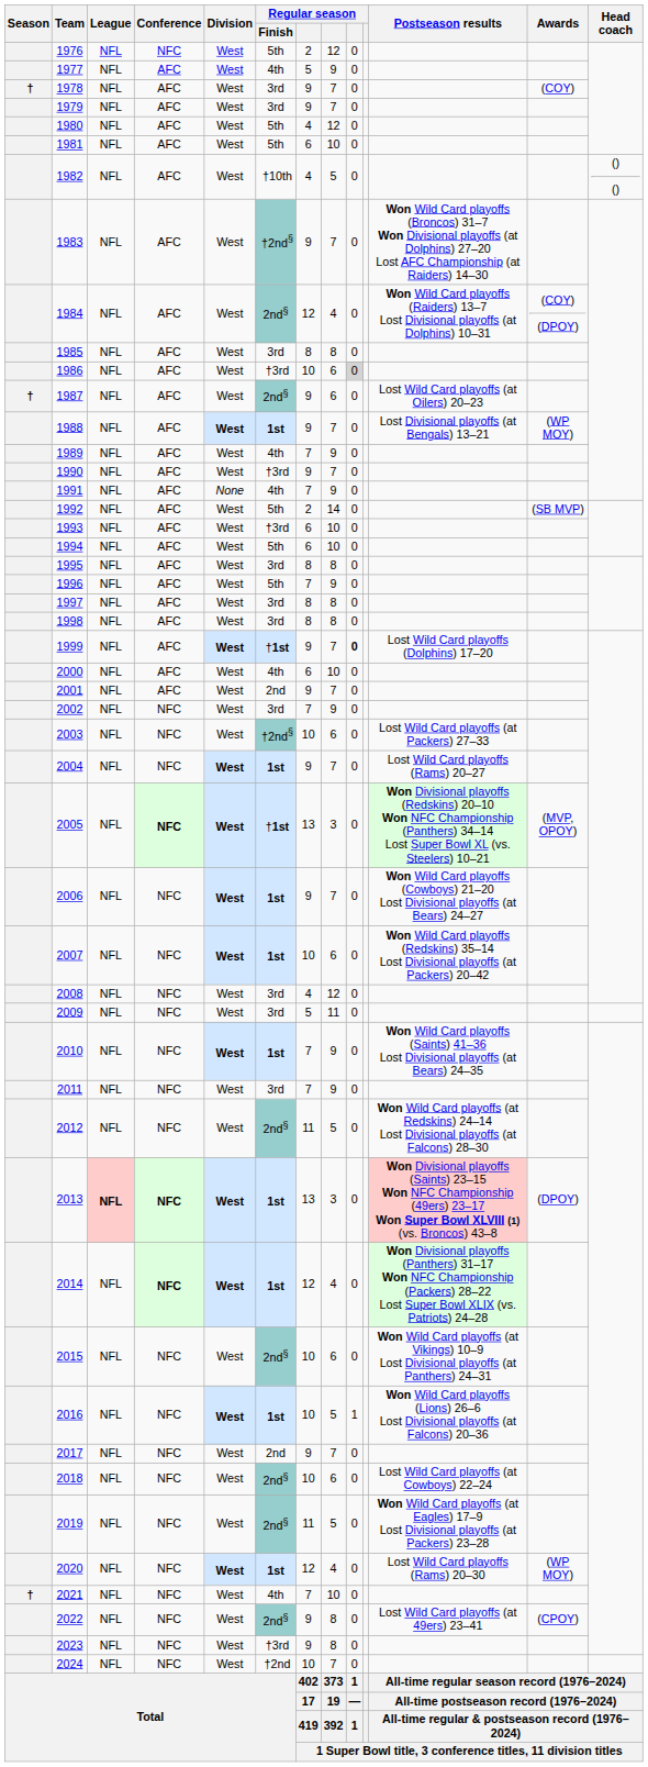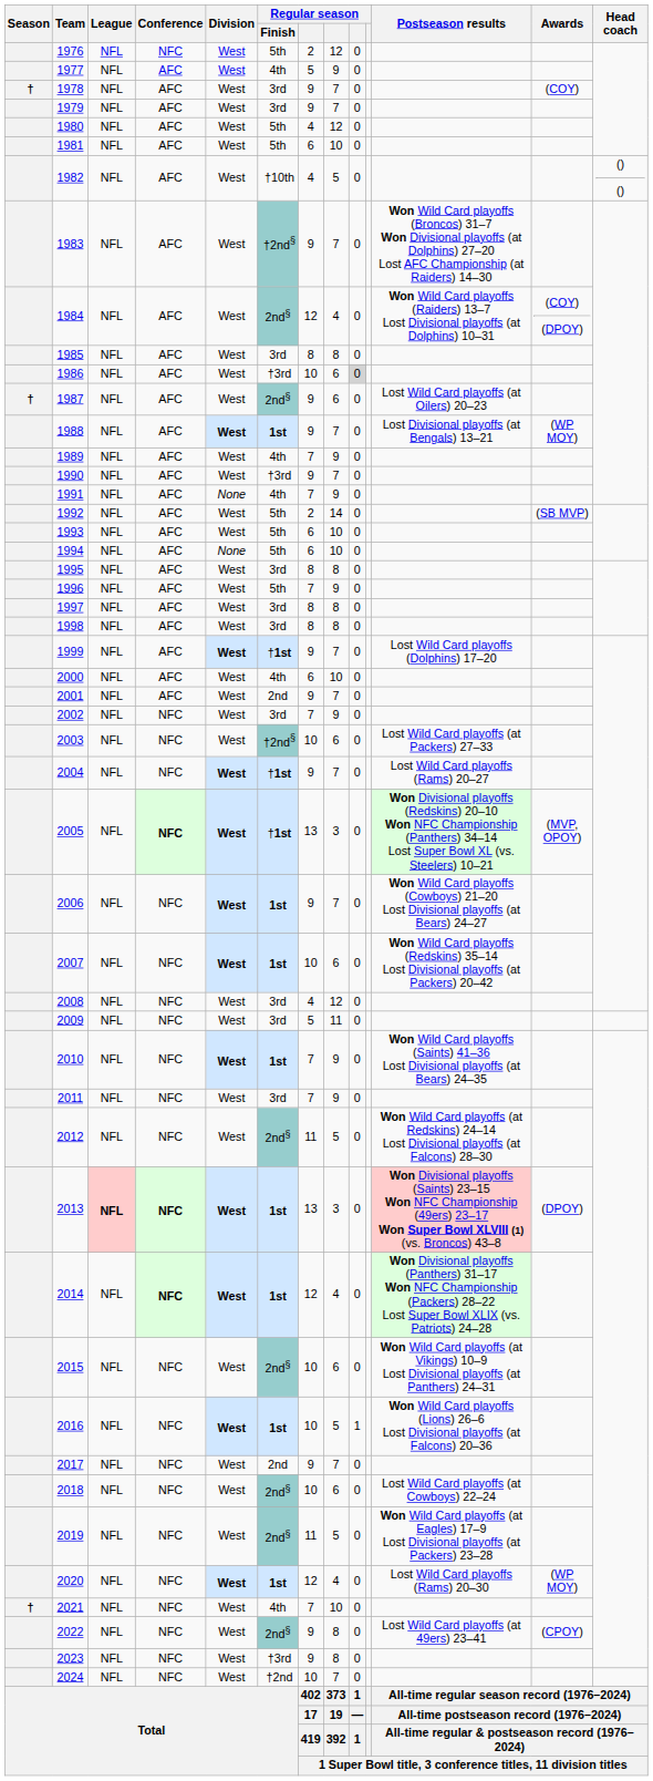 <table class="wikitable sortable" style="text-align:center">
 <tr>
 <th scope="col" rowspan="2">Season</th>
 <th scope="col" rowspan="2">Team</th>
 <th scope="col" rowspan="2">League</th>
 <th scope="col" rowspan="2">Conference</th>
 <th scope="col" rowspan="2">Division</th>
 <th scope="colgroup" colspan="5"><a href='#'>Regular season</a></th>
 <th scope="col" rowspan="2" class="unsortable"><a href='#'>Postseason</a> results</th>
 <th scope="col" rowspan="2" class="unsortable">Awards</th>
 <th scope="col" rowspan="2" class="unsortable">Head coach</th>
 </tr>
 <tr>
 <th scope="col" rowspan="1">Finish</th>
 <th scope="col" rowspan="1"></th>
 <th scope="col" rowspan="1"></th>
 <th scope="col" rowspan="1" width=2.5%></th>
 <th scope="col" rowspan="1"></th>
 </tr>
 <tr>
 <th scope="row"></th>
 <td><a href='#'>1976</a></td>
 <td><a href='#'>NFL</a></td>
 <td><a href='#'>NFC</a></td>
 <td><a href='#'>West</a></td>
 <td>5th</td>
 <td>2</td>
 <td>12</td>
 <td>0</td>
 <td></td>
 <td></td>
 <td></td>
 <td rowspan="6"></td>
 </tr>
 <tr>
 <th scope="row"></th>
 <td><a href='#'>1977</a></td>
 <td>NFL</td>
 <td><a href='#'>AFC</a></td>
 <td><a href='#'>West</a></td>
 <td>4th</td>
 <td>5</td>
 <td>9</td>
 <td>0</td>
 <td></td>
 <td></td>
 <td></td>
 </tr>
 <tr>
 <th scope="row"><span> †</span></th>
 <td><a href='#'>1978</a></td>
 <td>NFL</td>
 <td>AFC</td>
 <td>West</td>
 <td>3rd</td>
 <td>9</td>
 <td>7</td>
 <td>0</td>
 <td></td>
 <td></td>
 <td> (<a href='#'>COY</a>)</td>
 </tr>
 <tr>
 <th scope="row"></th>
 <td><a href='#'>1979</a></td>
 <td>NFL</td>
 <td>AFC</td>
 <td>West</td>
 <td>3rd</td>
 <td>9</td>
 <td>7</td>
 <td>0</td>
 <td></td>
 <td></td>
 <td></td>
 </tr>
 <tr>
 <th scope="row"></th>
 <td><a href='#'>1980</a></td>
 <td>NFL</td>
 <td>AFC</td>
 <td>West</td>
 <td>5th</td>
 <td>4</td>
 <td>12</td>
 <td>0</td>
 <td></td>
 <td></td>
 <td></td>
 </tr>
 <tr>
 <th scope="row"></th>
 <td><a href='#'>1981</a></td>
 <td>NFL</td>
 <td>AFC</td>
 <td>West</td>
 <td>5th</td>
 <td>6</td>
 <td>10</td>
 <td>0</td>
 <td></td>
 <td></td>
 <td></td>
 </tr>
 <tr>
 <th scope="row"></th>
 <td><a href='#'>1982</a></td>
 <td>NFL</td>
 <td>AFC</td>
 <td>West</td>
 <td><span> †</span>10th</td>
 <td>4</td>
 <td>5</td>
 <td>0</td>
 <td></td>
 <td></td>
 <td></td>
 <td> ()<hr> ()</td>
 </tr>
 <tr>
 <th scope="row"></th>
 <td><a href='#'>1983</a></td>
 <td>NFL</td>
 <td>AFC</td>
 <td>West</td>
 <td style="background-color:#96cdcd"><span> †</span>2nd<sup>§</sup></td>
 <td>9</td>
 <td>7</td>
 <td>0</td>
 <td></td>
 <td><strong>Won</strong> <a href='#'>Wild Card playoffs</a> (<a href='#'>Broncos</a>) 31–7<br><strong>Won</strong> <a href='#'>Divisional playoffs</a> (at <a href='#'>Dolphins</a>) 27–20<br>Lost <a href='#'>AFC Championship</a> (at <a href='#'>Raiders</a>) 14–30</td>
 <td></td>
 <td rowspan="9"></td>
 </tr>
 <tr>
 <th scope="row"></th>
 <td><a href='#'>1984</a></td>
 <td>NFL</td>
 <td>AFC</td>
 <td>West</td>
 <td style="background-color:#96cdcd">2nd<sup>§</sup></td>
 <td>12</td>
 <td>4</td>
 <td>0</td>
 <td></td>
 <td><strong>Won</strong> <a href='#'>Wild Card playoffs</a> (<a href='#'>Raiders</a>) 13–7<br>Lost <a href='#'>Divisional playoffs</a> (at <a href='#'>Dolphins</a>) 10–31</td>
 <td> (<a href='#'>COY</a>)<hr> (<a href='#'>DPOY</a>)</td>
 </tr>
 <tr>
 <th scope="row"></th>
 <td><a href='#'>1985</a></td>
 <td>NFL</td>
 <td>AFC</td>
 <td>West</td>
 <td>3rd</td>
 <td>8</td>
 <td>8</td>
 <td>0</td>
 <td></td>
 <td></td>
 <td></td>
 </tr>
 <tr>
 <th scope="row"></th>
 <td><a href='#'>1986</a></td>
 <td>NFL</td>
 <td>AFC</td>
 <td>West</td>
 <td><span> †</span>3rd</td>
 <td>10</td>
 <td>6</td>
 <td style="background: lightgrey;">0</td>
 <td></td>
 <td></td>
 <td></td>
 </tr>
 <tr>
 <th scope="row"><span> †</span></th>
 <td><a href='#'>1987</a></td>
 <td>NFL</td>
 <td>AFC</td>
 <td>West</td>
 <td style="background-color:#96cdcd">2nd<sup>§</sup></td>
 <td>9</td>
 <td>6</td>
 <td>0</td>
 <td></td>
 <td>Lost <a href='#'>Wild Card playoffs</a> (at <a href='#'>Oilers</a>) 20–23 </td>
 <td></td>
 </tr>
 <tr>
 <th scope="row"></th>
 <td><a href='#'>1988</a></td>
 <td>NFL</td>
 <td>AFC</td>
 <td style="background-color:#d0e7ff"><strong>West</strong><sup></sup></td>
 <td style="background-color:#d0e7ff"><strong>1st</strong><sup></sup></td>
 <td>9</td>
 <td>7</td>
 <td>0</td>
 <td></td>
 <td>Lost <a href='#'>Divisional playoffs</a> (at <a href='#'>Bengals</a>) 13–21</td>
 <td> (<a href='#'>WP MOY</a>)</td>
 </tr>
 <tr>
 <th scope="row"></th>
 <td><a href='#'>1989</a></td>
 <td>NFL</td>
 <td>AFC</td>
 <td>West</td>
 <td>4th</td>
 <td>7</td>
 <td>9</td>
 <td>0</td>
 <td></td>
 <td></td>
 <td></td>
 </tr>
 <tr>
 <th scope="row"></th>
 <td><a href='#'>1990</a></td>
 <td>NFL</td>
 <td>AFC</td>
 <td>West</td>
 <td><span> †</span>3rd</td>
 <td>9</td>
 <td>7</td>
 <td>0</td>
 <td></td>
 <td></td>
 <td></td>
 </tr>
 <tr>
 <th scope="row"></th>
 <td><a href='#'>1991</a></td>
 <td>NFL</td>
 <td>AFC</td>
 <td><em>None</em></td>
 <td>4th</td>
 <td>7</td>
 <td>9</td>
 <td>0</td>
 <td></td>
 <td></td>
 <td></td>
 </tr>
 <tr>
 <th scope="row"></th>
 <td><a href='#'>1992</a></td>
 <td>NFL</td>
 <td>AFC</td>
 <td>West</td>
 <td>5th</td>
 <td>2</td>
 <td>14</td>
 <td>0</td>
 <td></td>
 <td></td>
 <td> (<a href='#'>SB MVP</a>)</td>
 <td rowspan="3"></td>
 </tr>
 <tr>
 <th scope="row"></th>
 <td><a href='#'>1993</a></td>
 <td>NFL</td>
 <td>AFC</td>
 <td>West</td>
-<td><span> †</span>3rd</td>
+<td>5th</td>
 <td>6</td>
 <td>10</td>
 <td>0</td>
 <td></td>
 <td></td>
 <td></td>
 </tr>
 <tr>
 <th scope="row"></th>
 <td><a href='#'>1994</a></td>
 <td>NFL</td>
 <td>AFC</td>
-<td>West</td>
+<td><em>None</em></td>
 <td>5th</td>
 <td>6</td>
 <td>10</td>
 <td>0</td>
 <td></td>
 <td></td>
 <td></td>
 </tr>
 <tr>
 <th scope="row"></th>
 <td><a href='#'>1995</a></td>
 <td>NFL</td>
 <td>AFC</td>
 <td>West</td>
 <td>3rd</td>
 <td>8</td>
 <td>8</td>
 <td>0</td>
 <td></td>
 <td></td>
 <td></td>
 <td rowspan="4"></td>
 </tr>
 <tr>
 <th scope="row"></th>
 <td><a href='#'>1996</a></td>
 <td>NFL</td>
 <td>AFC</td>
 <td>West</td>
 <td>5th</td>
 <td>7</td>
 <td>9</td>
 <td>0</td>
 <td></td>
 <td></td>
 <td></td>
 </tr>
 <tr>
 <th scope="row"></th>
 <td><a href='#'>1997</a></td>
 <td>NFL</td>
 <td>AFC</td>
 <td>West</td>
 <td>3rd</td>
 <td>8</td>
 <td>8</td>
 <td>0</td>
 <td></td>
 <td></td>
 <td></td>
 </tr>
 <tr>
 <th scope="row"></th>
 <td><a href='#'>1998</a></td>
 <td>NFL</td>
 <td>AFC</td>
 <td>West</td>
 <td>3rd</td>
 <td>8</td>
 <td>8</td>
 <td>0</td>
 <td></td>
 <td></td>
 <td></td>
 </tr>
 <tr>
 <th scope="row"></th>
 <td><a href='#'>1999</a></td>
 <td>NFL</td>
 <td>AFC</td>
 <td style="background-color:#d0e7ff"><strong>West</strong><sup></sup></td>
 <td style="background-color:#d0e7ff"><span> †</span><strong>1st</strong><sup></sup></td>
 <td>9</td>
 <td>7</td>
-<td><strong>0</strong></td>
+<td>0</td>
 <td></td>
 <td>Lost <a href='#'>Wild Card playoffs</a> (<a href='#'>Dolphins</a>) 17–20</td>
 <td></td>
 <td rowspan="10"></td>
 </tr>
 <tr>
 <th scope="row"></th>
 <td><a href='#'>2000</a></td>
 <td>NFL</td>
 <td>AFC</td>
 <td>West</td>
 <td>4th</td>
 <td>6</td>
 <td>10</td>
 <td>0</td>
 <td></td>
 <td></td>
 <td></td>
 </tr>
 <tr>
 <th scope="row"></th>
 <td><a href='#'>2001</a></td>
 <td>NFL</td>
 <td>AFC</td>
 <td>West</td>
 <td>2nd</td>
 <td>9</td>
 <td>7</td>
 <td>0</td>
 <td></td>
 <td></td>
 <td></td>
 </tr>
 <tr>
 <th scope="row"></th>
 <td><a href='#'>2002</a></td>
 <td>NFL</td>
 <td>NFC</td>
 <td>West</td>
 <td>3rd</td>
 <td>7</td>
 <td>9</td>
 <td>0</td>
 <td></td>
 <td></td>
 <td></td>
 </tr>
 <tr>
 <th scope="row"></th>
 <td><a href='#'>2003</a></td>
 <td>NFL</td>
 <td>NFC</td>
 <td>West</td>
 <td style="background-color:#96cdcd"><span> †</span>2nd<sup>§</sup></td>
 <td>10</td>
 <td>6</td>
 <td>0</td>
 <td></td>
 <td>Lost <a href='#'>Wild Card playoffs</a> (at <a href='#'>Packers</a>) 27–33 </td>
 <td></td>
 </tr>
 <tr>
 <th scope="row"></th>
 <td><a href='#'>2004</a></td>
 <td>NFL</td>
 <td>NFC</td>
 <td style="background-color:#d0e7ff"><strong>West</strong><sup></sup></td>
-<td style="background-color:#d0e7ff"><strong>1st</strong><sup></sup></td>
+<td style="background-color:#d0e7ff"><span> †</span><strong>1st</strong><sup></sup></td>
 <td>9</td>
 <td>7</td>
 <td>0</td>
 <td></td>
 <td>Lost <a href='#'>Wild Card playoffs</a> (<a href='#'>Rams</a>) 20–27</td>
 <td></td>
 </tr>
 <tr>
 <th scope="row"></th>
 <td><a href='#'>2005</a></td>
 <td>NFL</td>
 <td style="background-color:#ddffdd"><strong>NFC</strong><sup></sup></td>
 <td style="background-color:#d0e7ff"><strong>West</strong><sup></sup></td>
 <td style="background-color:#d0e7ff"><span> †</span><strong>1st</strong><sup></sup></td>
 <td>13</td>
 <td>3</td>
 <td>0</td>
 <td></td>
 <td style="background-color:#ddffdd"><strong>Won</strong> <a href='#'>Divisional playoffs</a> (<a href='#'>Redskins</a>) 20–10<br><strong>Won</strong> <a href='#'>NFC Championship</a> (<a href='#'>Panthers</a>) 34–14<br>Lost <a href='#'>Super Bowl XL</a> (vs. <a href='#'>Steelers</a>) 10–21</td>
 <td> (<a href='#'>MVP</a>, <a href='#'>OPOY</a>)</td>
 </tr>
 <tr>
 <th scope="row"></th>
 <td><a href='#'>2006</a></td>
 <td>NFL</td>
 <td>NFC</td>
 <td style="background-color:#d0e7ff"><strong>West</strong><sup></sup></td>
 <td style="background-color:#d0e7ff"><strong>1st</strong><sup></sup></td>
 <td>9</td>
 <td>7</td>
 <td>0</td>
 <td></td>
 <td><strong>Won</strong> <a href='#'>Wild Card playoffs</a> (<a href='#'>Cowboys</a>) 21–20<br>Lost <a href='#'>Divisional playoffs</a> (at <a href='#'>Bears</a>) 24–27 </td>
 <td></td>
 </tr>
 <tr>
 <th scope="row"></th>
 <td><a href='#'>2007</a></td>
 <td>NFL</td>
 <td>NFC</td>
 <td style="background-color:#d0e7ff"><strong>West</strong><sup></sup></td>
 <td style="background-color:#d0e7ff"><strong>1st</strong><sup></sup></td>
 <td>10</td>
 <td>6</td>
 <td>0</td>
 <td></td>
 <td><strong>Won</strong> <a href='#'>Wild Card playoffs</a> (<a href='#'>Redskins</a>) 35–14<br>Lost <a href='#'>Divisional playoffs</a> (at <a href='#'>Packers</a>) 20–42</td>
 <td></td>
 </tr>
 <tr>
 <th scope="row"></th>
 <td><a href='#'>2008</a></td>
 <td>NFL</td>
 <td>NFC</td>
 <td>West</td>
 <td>3rd</td>
 <td>4</td>
 <td>12</td>
 <td>0</td>
 <td></td>
 <td></td>
 <td></td>
 </tr>
 <tr>
 <th scope="row"></th>
 <td><a href='#'>2009</a></td>
 <td>NFL</td>
 <td>NFC</td>
 <td>West</td>
 <td>3rd</td>
 <td>5</td>
 <td>11</td>
 <td>0</td>
 <td></td>
 <td></td>
 <td></td>
 <td></td>
 </tr>
 <tr>
 <th scope="row"></th>
 <td><a href='#'>2010</a></td>
 <td>NFL</td>
 <td>NFC</td>
 <td style="background-color:#d0e7ff"><strong>West</strong><sup></sup></td>
 <td style="background-color:#d0e7ff"><strong>1st</strong><sup></sup></td>
 <td>7</td>
 <td>9</td>
 <td>0</td>
 <td></td>
 <td><strong>Won</strong> <a href='#'>Wild Card playoffs</a> (<a href='#'>Saints</a>) <a href='#'>41–36</a><br>Lost <a href='#'>Divisional playoffs</a> (at <a href='#'>Bears</a>) 24–35</td>
 <td></td>
 <td rowspan="14"></td>
 </tr>
 <tr>
 <th scope="row"></th>
 <td><a href='#'>2011</a></td>
 <td>NFL</td>
 <td>NFC</td>
 <td>West</td>
 <td>3rd</td>
 <td>7</td>
 <td>9</td>
 <td>0</td>
 <td></td>
 <td></td>
 <td></td>
 </tr>
 <tr>
 <th scope="row"></th>
 <td><a href='#'>2012</a></td>
 <td>NFL</td>
 <td>NFC</td>
 <td>West</td>
 <td style="background-color:#96cdcd">2nd<sup>§</sup></td>
 <td>11</td>
 <td>5</td>
 <td>0</td>
 <td></td>
 <td><strong>Won</strong> <a href='#'>Wild Card playoffs</a> (at <a href='#'>Redskins</a>) 24–14<br>Lost <a href='#'>Divisional playoffs</a> (at <a href='#'>Falcons</a>) 28–30</td>
 <td></td>
 </tr>
 <tr>
 <th scope="row"></th>
 <td><a href='#'>2013</a></td>
 <td style="background-color:#ffcccc"><strong>NFL</strong><sup></sup></td>
 <td style="background-color:#ddffdd"><strong>NFC</strong><sup></sup></td>
 <td style="background-color:#d0e7ff"><strong>West</strong><sup></sup></td>
 <td style="background-color:#d0e7ff"><strong>1st</strong><sup></sup></td>
 <td>13</td>
 <td>3</td>
 <td>0</td>
 <td></td>
 <td style="background-color:#ffcccc"><strong>Won</strong> <a href='#'>Divisional playoffs</a> (<a href='#'>Saints</a>) 23–15<br><strong>Won</strong> <a href='#'>NFC Championship</a> (<a href='#'>49ers</a>) <a href='#'>23–17</a><br><strong>Won <a href='#'>Super Bowl XLVIII</a> <small>(1)</small></strong> (vs. <a href='#'>Broncos</a>) 43–8</td>
 <td> (<a href='#'>DPOY</a>)</td>
 </tr>
 <tr>
 <th scope="row"></th>
 <td><a href='#'>2014</a></td>
 <td>NFL</td>
 <td style="background-color:#ddffdd"><strong>NFC</strong><sup></sup></td>
 <td style="background-color:#d0e7ff"><strong>West</strong><sup></sup></td>
 <td style="background-color:#d0e7ff"><strong>1st</strong><sup></sup></td>
 <td>12</td>
 <td>4</td>
 <td>0</td>
 <td></td>
 <td style="background-color:#ddffdd"><strong>Won</strong> <a href='#'>Divisional playoffs</a> (<a href='#'>Panthers</a>) 31–17<br><strong>Won</strong> <a href='#'>NFC Championship</a> (<a href='#'>Packers</a>) 28–22 <br>Lost <a href='#'>Super Bowl XLIX</a> (vs. <a href='#'>Patriots</a>) 24–28</td>
 <td></td>
 </tr>
 <tr>
 <th scope="row"></th>
 <td><a href='#'>2015</a></td>
 <td>NFL</td>
 <td>NFC</td>
 <td>West</td>
 <td style="background-color:#96cdcd">2nd<sup>§</sup></td>
 <td>10</td>
 <td>6</td>
 <td>0</td>
 <td></td>
 <td><strong>Won</strong> <a href='#'>Wild Card playoffs</a> (at <a href='#'>Vikings</a>) 10–9<br>Lost <a href='#'>Divisional playoffs</a> (at <a href='#'>Panthers</a>) 24–31</td>
 <td></td>
 </tr>
 <tr>
 <th scope="row"></th>
 <td><a href='#'>2016</a></td>
 <td>NFL</td>
 <td>NFC</td>
 <td style="background-color:#d0e7ff"><strong>West</strong><sup></sup></td>
 <td style="background-color:#d0e7ff"><strong>1st</strong><sup></sup></td>
 <td>10</td>
 <td>5</td>
 <td>1</td>
 <td></td>
 <td><strong>Won</strong> <a href='#'>Wild Card playoffs</a> (<a href='#'>Lions</a>) 26–6<br>Lost <a href='#'>Divisional playoffs</a> (at <a href='#'>Falcons</a>) 20–36</td>
 <td></td>
 </tr>
 <tr>
 <th scope="row"></th>
 <td><a href='#'>2017</a></td>
 <td>NFL</td>
 <td>NFC</td>
 <td>West</td>
 <td>2nd</td>
 <td>9</td>
 <td>7</td>
 <td>0</td>
 <td></td>
 <td></td>
 <td></td>
 </tr>
 <tr>
 <th scope="row"></th>
 <td><a href='#'>2018</a></td>
 <td>NFL</td>
 <td>NFC</td>
 <td>West</td>
 <td style="background-color:#96cdcd">2nd<sup>§</sup></td>
 <td>10</td>
 <td>6</td>
 <td>0</td>
 <td></td>
 <td>Lost <a href='#'>Wild Card playoffs</a> (at <a href='#'>Cowboys</a>) 22–24</td>
 <td></td>
 </tr>
 <tr>
 <th scope="row"></th>
 <td><a href='#'>2019</a></td>
 <td>NFL</td>
 <td>NFC</td>
 <td>West</td>
 <td style="background-color:#96cdcd">2nd<sup>§</sup></td>
 <td>11</td>
 <td>5</td>
 <td>0</td>
 <td></td>
 <td><strong>Won</strong> <a href='#'>Wild Card playoffs</a> (at <a href='#'>Eagles</a>) 17–9<br>Lost <a href='#'>Divisional playoffs</a> (at <a href='#'>Packers</a>) 23–28</td>
 <td></td>
 </tr>
 <tr>
 <th scope="row"></th>
 <td><a href='#'>2020</a></td>
 <td>NFL</td>
 <td>NFC</td>
 <td style="background-color:#d0e7ff"><strong>West</strong><sup></sup></td>
 <td style="background-color:#d0e7ff"><strong>1st</strong><sup></sup></td>
 <td>12</td>
 <td>4</td>
 <td>0</td>
 <td></td>
 <td>Lost <a href='#'>Wild Card playoffs</a> (<a href='#'>Rams</a>) 20–30</td>
 <td> (<a href='#'>WP MOY</a>)</td>
 </tr>
 <tr>
 <th scope="row"><span> †</span></th>
 <td><a href='#'>2021</a></td>
 <td>NFL</td>
 <td>NFC</td>
 <td>West</td>
 <td>4th</td>
 <td>7</td>
 <td>10</td>
 <td>0</td>
 <td></td>
 <td></td>
 <td></td>
 </tr>
 <tr>
 <th scope="row"></th>
 <td><a href='#'>2022</a></td>
 <td>NFL</td>
 <td>NFC</td>
 <td>West</td>
 <td style="background-color:#96cdcd">2nd<sup>§</sup></td>
 <td>9</td>
 <td>8</td>
 <td>0</td>
 <td></td>
 <td>Lost <a href='#'>Wild Card playoffs</a> (at <a href='#'>49ers</a>) 23–41</td>
 <td> (<a href='#'>CPOY</a>)</td>
 </tr>
 <tr>
 <th scope="row"></th>
 <td><a href='#'>2023</a></td>
 <td>NFL</td>
 <td>NFC</td>
 <td>West</td>
 <td><span> †</span>3rd</td>
 <td>9</td>
 <td>8</td>
 <td>0</td>
 <td></td>
 <td></td>
 </tr>
 <tr>
 <th scope="row"></th>
 <td><a href='#'>2024</a></td>
 <td>NFL</td>
 <td>NFC</td>
 <td>West</td>
 <td><span> †</span>2nd</td>
 <td>10</td>
 <td>7</td>
 <td>0</td>
 <td></td>
 <td></td>
 <td></td>
 <td rowspan="1"></td>
 </tr>
 <tr class="sortbottom">
 <th scope="row" rowspan="4" colspan="6">Total</th>
 <th>402</th>
 <th>373</th>
 <th>1</th>
 <th></th>
 <th colspan="3"><strong>All-time regular season record (1976–2024)</strong></th>
 </tr>
 <tr class="sortbottom">
 <th>17</th>
 <th>19</th>
 <th>—</th>
 <th></th>
 <th colspan="3"><strong>All-time postseason record (1976–2024)</strong></th>
 </tr>
 <tr class="sortbottom">
 <th>419</th>
 <th>392</th>
 <th>1</th>
 <th></th>
 <th colspan="3"><strong>All-time regular & postseason record (1976–2024)</strong></th>
 </tr>
 <tr>
 <th colspan="7">1 Super Bowl title, 3 conference titles, 11 division titles</th>
 </tr>
 </table>
